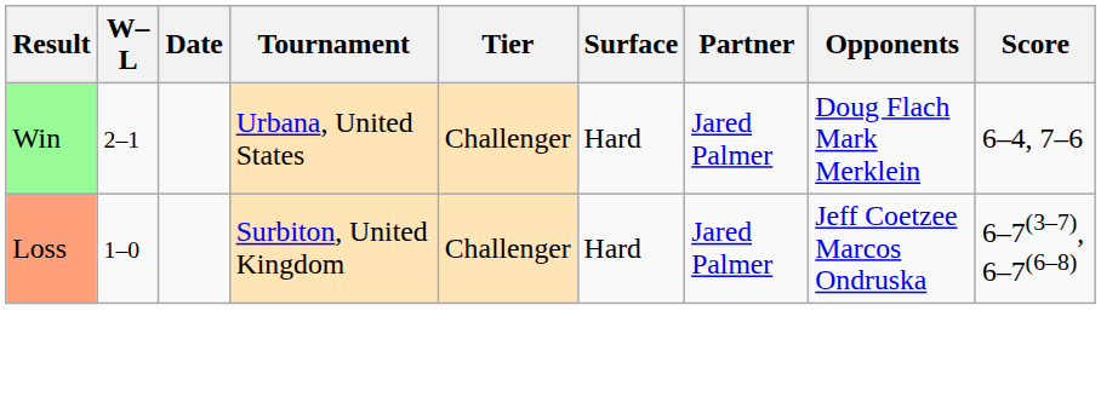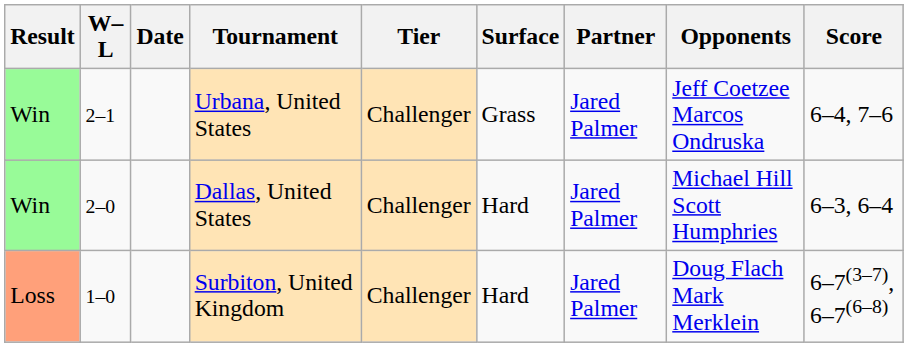 <table class="sortable wikitable">
 <tr>
 <th>Result</th>
 <th class="unsortable">W–L</th>
 <th>Date</th>
 <th>Tournament</th>
 <th>Tier</th>
 <th>Surface</th>
 <th>Partner</th>
 <th>Opponents</th>
 <th class="unsortable">Score</th>
 </tr>
 <tr>
 <td style="background:#98fb98;">Win</td>
 <td><small>2–1</small></td>
 <td></td>
 <td style="background:moccasin;"><a href='#'>Urbana</a>, United States</td>
 <td style="background:moccasin;">Challenger</td>
+<td>Grass</td>
+<td> <a href='#'>Jared Palmer</a></td>
+<td> <a href='#'>Jeff Coetzee</a> <br>  <a href='#'>Marcos Ondruska</a></td>
+<td>6–4, 7–6</td>
+</tr>
+<tr>
+<td style="background:#98fb98;">Win</td>
+<td><small>2–0</small></td>
+<td></td>
+<td style="background:moccasin;"><a href='#'>Dallas</a>, United States</td>
+<td style="background:moccasin;">Challenger</td>
 <td>Hard</td>
 <td> <a href='#'>Jared Palmer</a></td>
-<td> <a href='#'>Doug Flach</a> <br>  <a href='#'>Mark Merklein</a></td>
-<td>6–4, 7–6</td>
+<td> <a href='#'>Michael Hill</a> <br>  <a href='#'>Scott Humphries</a></td>
+<td>6–3, 6–4</td>
 </tr>
 <tr>
 <td style="background:#ffa07a;">Loss</td>
 <td><small>1–0</small></td>
 <td></td>
 <td style="background:moccasin;"><a href='#'>Surbiton</a>, United Kingdom</td>
 <td style="background:moccasin;">Challenger</td>
 <td>Hard</td>
 <td> <a href='#'>Jared Palmer</a></td>
-<td> <a href='#'>Jeff Coetzee</a> <br>  <a href='#'>Marcos Ondruska</a></td>
+<td> <a href='#'>Doug Flach</a> <br>  <a href='#'>Mark Merklein</a></td>
 <td>6–7<sup>(3–7)</sup>, 6–7<sup>(6–8)</sup></td>
 </tr>
 </table>
